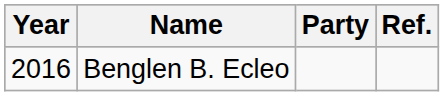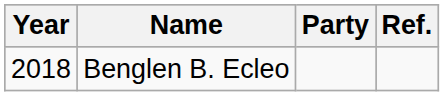 <table class=wikitable>
 <tr>
 <th>Year</th>
 <th>Name</th>
 <th>Party</th>
 <th>Ref.</th>
 </tr>
 <tr>
-<td>2016</td>
+<td>2018</td>
 <td>Benglen B. Ecleo</td>
 <td></td>
 <td></td>
 </tr>
 </table>
